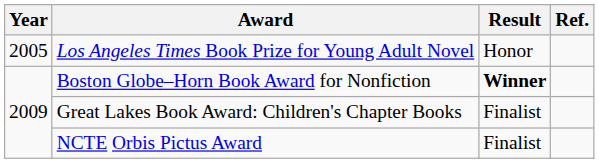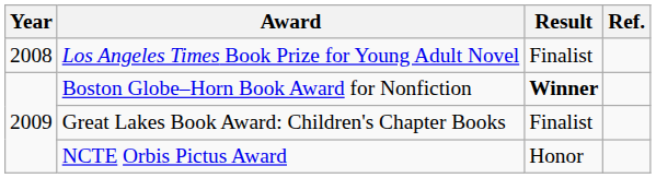 <table class="wikitable sortable mw-collapsible">
 <tr>
 <th>Year</th>
 <th>Award</th>
 <th>Result</th>
 <th>Ref.</th>
 </tr>
 <tr>
-<td>2005</td>
+<td>2008</td>
 <td><a href='#'><em>Los Angeles Times</em> Book Prize for Young Adult Novel</a></td>
-<td>Honor</td>
+<td>Finalist</td>
 <td></td>
 </tr>
 <tr>
 <td rowspan="3">2009</td>
 <td><a href='#'>Boston Globe–Horn Book Award</a> for Nonfiction</td>
 <td><strong>Winner</strong></td>
 <td></td>
 </tr>
 <tr>
 <td>Great Lakes Book Award: Children's Chapter Books</td>
 <td>Finalist</td>
 <td></td>
 </tr>
 <tr>
 <td><a href='#'>NCTE</a> <a href='#'>Orbis Pictus Award</a></td>
-<td>Finalist</td>
+<td>Honor</td>
 <td></td>
 </tr>
 </table>
